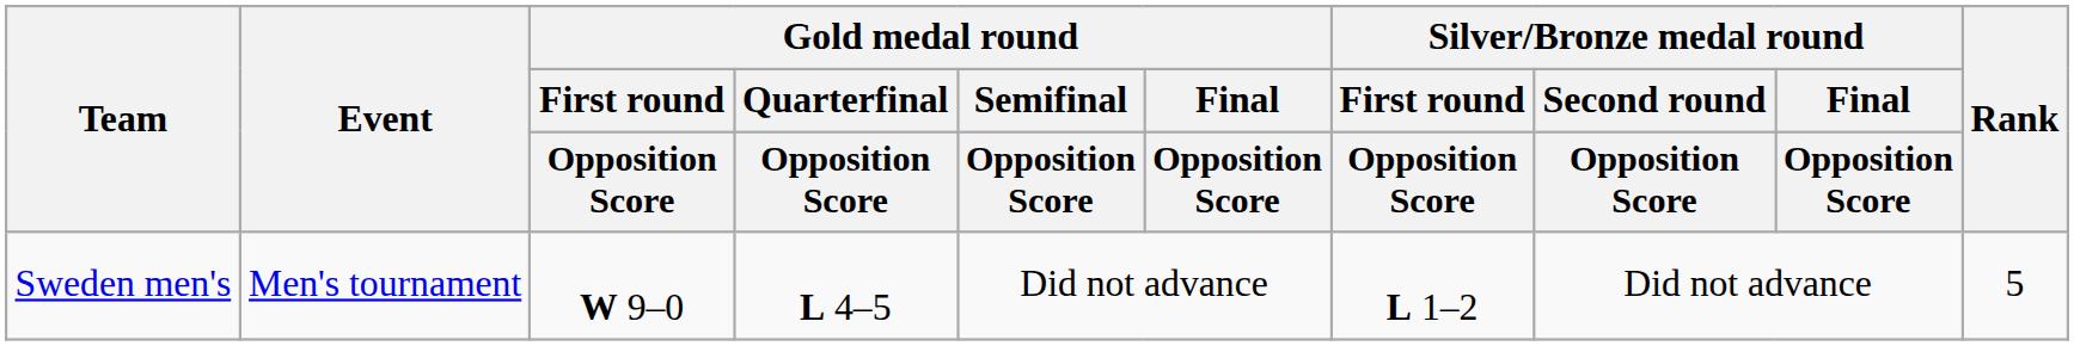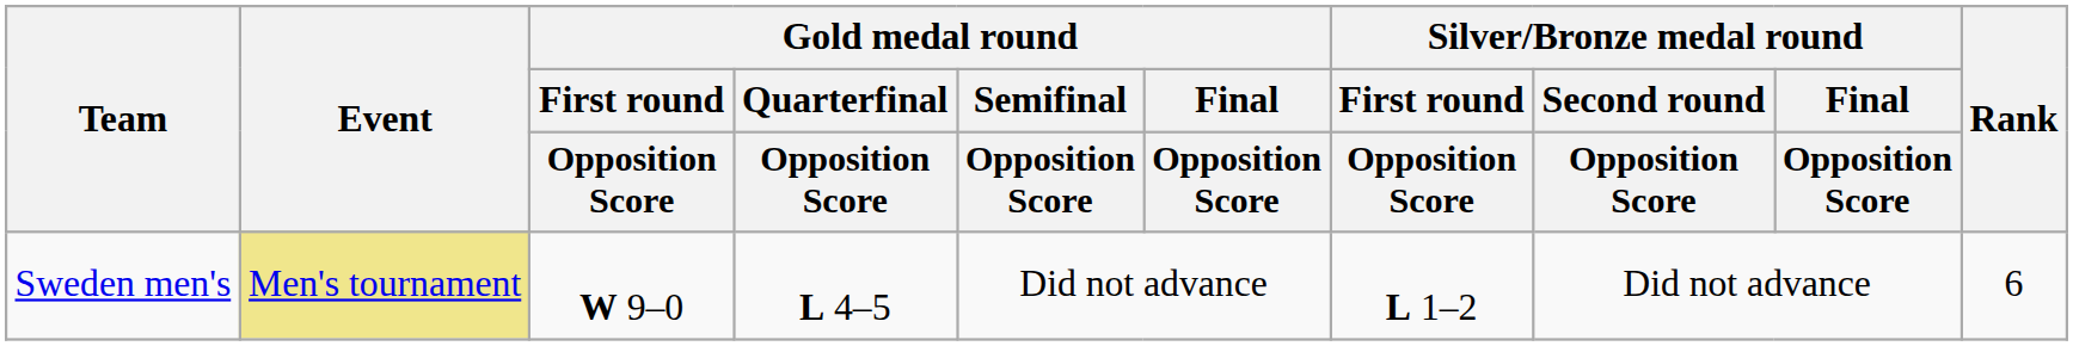 <table class="wikitable" style="font-size:90%">
 <tr>
 <th rowspan=3>Team</th>
 <th rowspan=3>Event</th>
 <th colspan=4>Gold medal round</th>
 <th colspan=3>Silver/Bronze medal round</th>
 <th Rowspan=3>Rank</th>
 </tr>
 <tr>
 <th>First round</th>
 <th>Quarterfinal</th>
 <th>Semifinal</th>
 <th>Final</th>
 <th>First round</th>
 <th>Second round</th>
 <th>Final</th>
 </tr>
 <tr style="font-size:95%">
 <th>Opposition<br>Score</th>
 <th>Opposition<br>Score</th>
 <th>Opposition<br>Score</th>
 <th>Opposition<br>Score</th>
 <th>Opposition<br>Score</th>
 <th>Opposition<br>Score</th>
 <th>Opposition<br>Score</th>
 </tr>
 <tr align=center>
 <td align=left><a href='#'>Sweden men's</a></td>
-<td align=left><a href='#'>Men's tournament</a></td>
+<td align=left style="background: khaki;"><a href='#'>Men's tournament</a></td>
 <td><br><strong>W</strong> 9–0</td>
 <td><br><strong>L</strong> 4–5 </td>
 <td colspan=2>Did not advance</td>
 <td><br><strong>L</strong> 1–2</td>
 <td colspan=2>Did not advance</td>
-<td>5</td>
+<td>6</td>
 </tr>
 </table>
